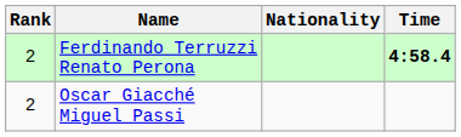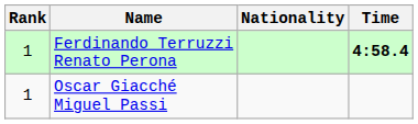 <table class="wikitable sortable" style="text-align:center">
 <tr>
 <th>Rank</th>
 <th>Name</th>
 <th>Nationality</th>
 <th>Time</th>
 </tr>
 <tr bgcolor=ccffcc>
-<td>2</td>
+<td>1</td>
 <td align=left><a href='#'>Ferdinando Terruzzi</a><br><a href='#'>Renato Perona</a></td>
 <td align=left></td>
 <td><strong>4:58.4</strong></td>
 </tr>
 <tr>
-<td>2</td>
+<td>1</td>
 <td align=left><a href='#'>Oscar Giacché</a><br><a href='#'>Miguel Passi</a></td>
 <td align=left></td>
 <td></td>
 </tr>
 </table>
